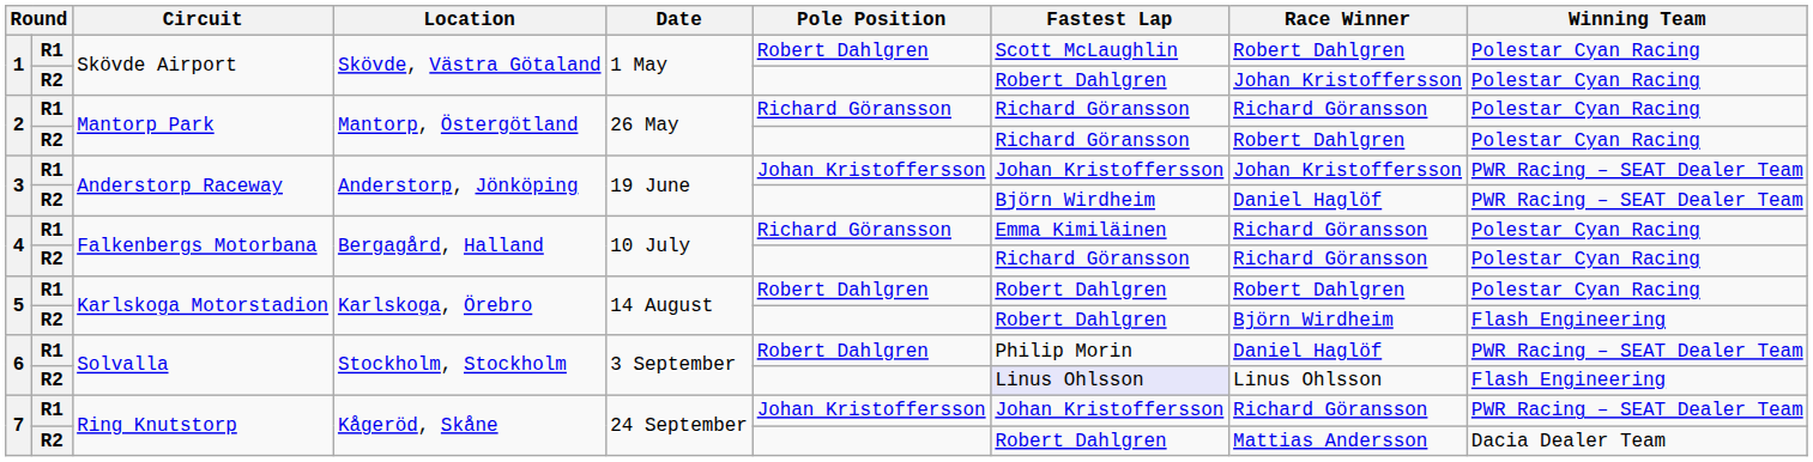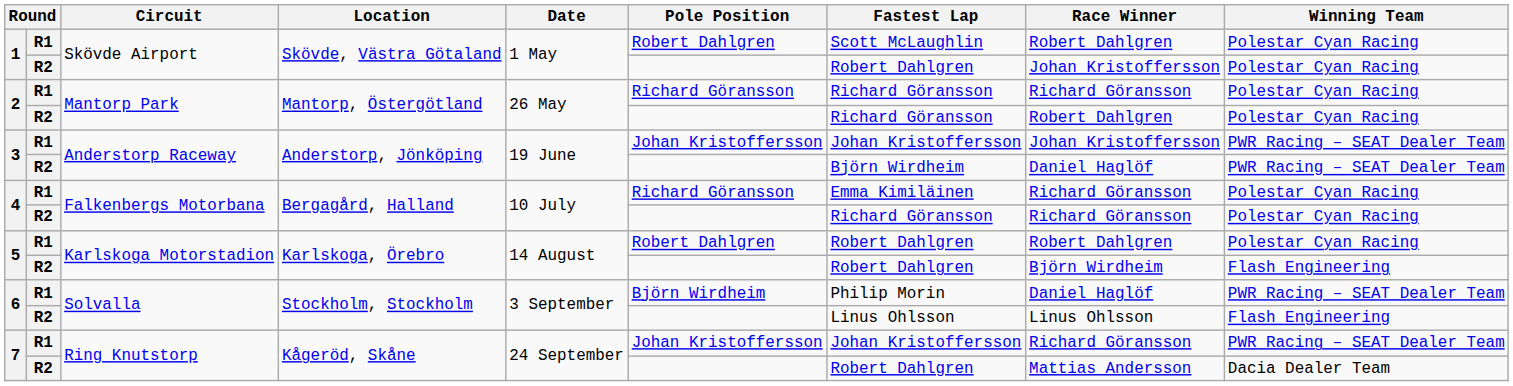 <table class="wikitable" style="font-size: 85%;">
 <tr>
 <th colspan=2>Round</th>
 <th>Circuit</th>
 <th>Location</th>
 <th>Date</th>
 <th>Pole Position</th>
 <th>Fastest Lap</th>
 <th>Race Winner</th>
 <th>Winning Team</th>
 </tr>
 <tr>
 <th rowspan=2>1</th>
 <th>R1</th>
 <td rowspan=2>Skövde Airport</td>
 <td rowspan=2><a href='#'>Skövde</a>, <a href='#'>Västra Götaland</a></td>
 <td rowspan=2>1 May</td>
 <td> <a href='#'>Robert Dahlgren</a></td>
 <td> <a href='#'>Scott McLaughlin</a></td>
 <td> <a href='#'>Robert Dahlgren</a></td>
 <td><a href='#'>Polestar Cyan Racing</a></td>
 </tr>
 <tr>
 <th>R2</th>
 <td></td>
 <td> <a href='#'>Robert Dahlgren</a></td>
 <td> <a href='#'>Johan Kristoffersson</a></td>
 <td><a href='#'>Polestar Cyan Racing</a></td>
 </tr>
 <tr>
 <th rowspan=2>2</th>
 <th>R1</th>
 <td rowspan=2><a href='#'>Mantorp Park</a></td>
 <td rowspan=2><a href='#'>Mantorp</a>, <a href='#'>Östergötland</a></td>
 <td rowspan=2>26 May</td>
 <td> <a href='#'>Richard Göransson</a></td>
 <td> <a href='#'>Richard Göransson</a></td>
 <td> <a href='#'>Richard Göransson</a></td>
 <td><a href='#'>Polestar Cyan Racing</a></td>
 </tr>
 <tr>
 <th>R2</th>
 <td></td>
 <td> <a href='#'>Richard Göransson</a></td>
 <td> <a href='#'>Robert Dahlgren</a></td>
 <td><a href='#'>Polestar Cyan Racing</a></td>
 </tr>
 <tr>
 <th rowspan=2>3</th>
 <th>R1</th>
 <td rowspan=2><a href='#'>Anderstorp Raceway</a></td>
 <td rowspan=2><a href='#'>Anderstorp</a>, <a href='#'>Jönköping</a></td>
 <td rowspan=2>19 June</td>
 <td> <a href='#'>Johan Kristoffersson</a></td>
 <td> <a href='#'>Johan Kristoffersson</a></td>
 <td> <a href='#'>Johan Kristoffersson</a></td>
 <td><a href='#'>PWR Racing – SEAT Dealer Team</a></td>
 </tr>
 <tr>
 <th>R2</th>
 <td></td>
 <td> <a href='#'>Björn Wirdheim</a></td>
 <td> <a href='#'>Daniel Haglöf</a></td>
 <td><a href='#'>PWR Racing – SEAT Dealer Team</a></td>
 </tr>
 <tr>
 <th rowspan=2>4</th>
 <th>R1</th>
 <td rowspan=2><a href='#'>Falkenbergs Motorbana</a></td>
 <td rowspan=2><a href='#'>Bergagård</a>, <a href='#'>Halland</a></td>
 <td rowspan=2>10 July</td>
 <td> <a href='#'>Richard Göransson</a></td>
 <td> <a href='#'>Emma Kimiläinen</a></td>
 <td> <a href='#'>Richard Göransson</a></td>
 <td><a href='#'>Polestar Cyan Racing</a></td>
 </tr>
 <tr>
 <th>R2</th>
 <td></td>
 <td> <a href='#'>Richard Göransson</a></td>
 <td> <a href='#'>Richard Göransson</a></td>
 <td><a href='#'>Polestar Cyan Racing</a></td>
 </tr>
 <tr>
 <th rowspan=2>5</th>
 <th>R1</th>
 <td rowspan=2><a href='#'>Karlskoga Motorstadion</a></td>
 <td rowspan=2><a href='#'>Karlskoga</a>, <a href='#'>Örebro</a></td>
 <td rowspan=2>14 August</td>
 <td> <a href='#'>Robert Dahlgren</a></td>
 <td> <a href='#'>Robert Dahlgren</a></td>
 <td> <a href='#'>Robert Dahlgren</a></td>
 <td><a href='#'>Polestar Cyan Racing</a></td>
 </tr>
 <tr>
 <th>R2</th>
 <td></td>
 <td> <a href='#'>Robert Dahlgren</a></td>
 <td> <a href='#'>Björn Wirdheim</a></td>
 <td><a href='#'>Flash Engineering</a></td>
 </tr>
 <tr>
 <th rowspan=2>6</th>
 <th>R1</th>
 <td rowspan=2><a href='#'>Solvalla</a></td>
 <td rowspan=2><a href='#'>Stockholm</a>, <a href='#'>Stockholm</a></td>
 <td rowspan=2>3 September</td>
-<td> <a href='#'>Robert Dahlgren</a></td>
+<td> <a href='#'>Björn Wirdheim</a></td>
 <td> Philip Morin</td>
 <td> <a href='#'>Daniel Haglöf</a></td>
 <td><a href='#'>PWR Racing – SEAT Dealer Team</a></td>
 </tr>
 <tr>
 <th>R2</th>
 <td></td>
-<td style="background: lavender;"> Linus Ohlsson</td>
+<td> Linus Ohlsson</td>
 <td> Linus Ohlsson</td>
 <td><a href='#'>Flash Engineering</a></td>
 </tr>
 <tr>
 <th rowspan=2>7</th>
 <th>R1</th>
 <td rowspan=2><a href='#'>Ring Knutstorp</a></td>
 <td rowspan=2><a href='#'>Kågeröd</a>, <a href='#'>Skåne</a></td>
 <td rowspan=2>24 September</td>
 <td> <a href='#'>Johan Kristoffersson</a></td>
 <td> <a href='#'>Johan Kristoffersson</a></td>
 <td> <a href='#'>Richard Göransson</a></td>
 <td><a href='#'>PWR Racing – SEAT Dealer Team</a></td>
 </tr>
 <tr>
 <th>R2</th>
 <td></td>
 <td> <a href='#'>Robert Dahlgren</a></td>
 <td> <a href='#'>Mattias Andersson</a></td>
 <td>Dacia Dealer Team</td>
 </tr>
 </table>
